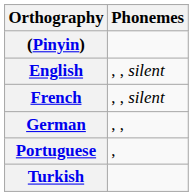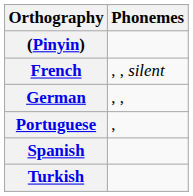 <table class="wikitable mw-collapsible">
 <tr>
 <th>Orthography</th>
 <th>Phonemes</th>
 </tr>
 <tr>
 <th> (<a href='#'>Pinyin</a>)</th>
 <td></td>
-</tr>
-<tr>
-<th><a href='#'>English</a></th>
-<td>, , <em>silent</em></td>
 </tr>
 <tr>
 <th><a href='#'>French</a></th>
 <td>, , <em>silent</em></td>
 </tr>
 <tr>
 <th><a href='#'>German</a></th>
 <td>, , </td>
 </tr>
 <tr>
 <th><a href='#'>Portuguese</a></th>
 <td>, </td>
 </tr>
 <tr>
+<th><a href='#'>Spanish</a></th>
+<td></td>
+</tr>
+<tr>
 <th><a href='#'>Turkish</a></th>
 <td></td>
 </tr>
 </table>
